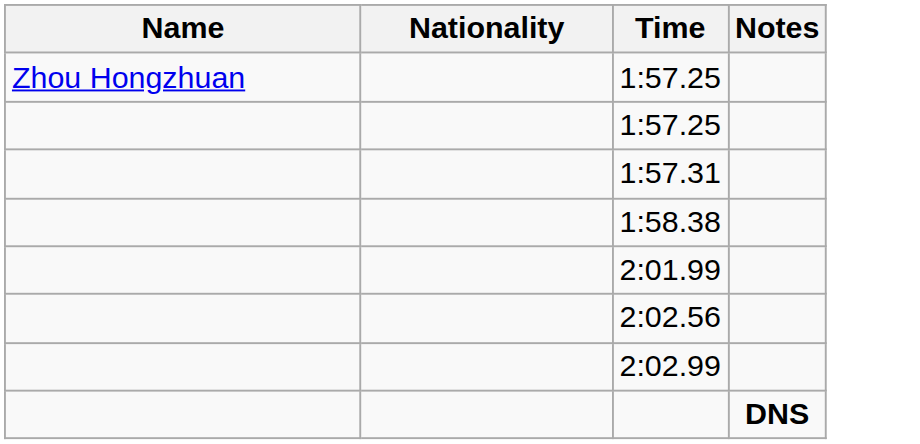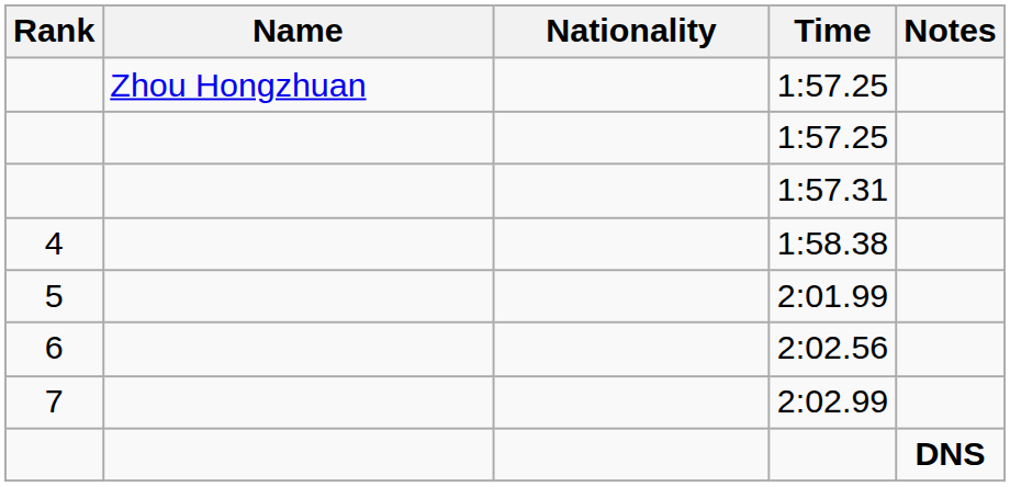 <table class="wikitable sortable" style="text-align:center">
 <tr>
+<th>Rank</th>
 <th style="width:180px">Name</th>
 <th style="width:125px">Nationality</th>
 <th>Time</th>
 <th>Notes</th>
 </tr>
 <tr>
+<td></td>
 <td style="text-align:left;"><a href='#'>Zhou Hongzhuan</a></td>
 <td style="text-align:left;"></td>
 <td>1:57.25</td>
 <td></td>
 </tr>
 <tr>
+<td></td>
 <td style="text-align:left;"></td>
 <td style="text-align:left;"></td>
 <td>1:57.25</td>
 <td></td>
 </tr>
 <tr>
+<td></td>
 <td style="text-align:left;"></td>
 <td style="text-align:left;"></td>
 <td>1:57.31</td>
 <td></td>
 </tr>
 <tr>
+<td>4</td>
 <td style="text-align:left;"></td>
 <td style="text-align:left;"></td>
 <td>1:58.38</td>
 <td></td>
 </tr>
 <tr>
+<td>5</td>
 <td style="text-align:left;"></td>
 <td style="text-align:left;"></td>
 <td>2:01.99</td>
 <td></td>
 </tr>
 <tr>
+<td>6</td>
 <td style="text-align:left;"></td>
 <td style="text-align:left;"></td>
 <td>2:02.56</td>
 <td></td>
 </tr>
 <tr>
+<td>7</td>
 <td style="text-align:left;"></td>
 <td style="text-align:left;"></td>
 <td>2:02.99</td>
 <td></td>
 </tr>
 <tr>
+<td></td>
 <td style="text-align:left;"></td>
 <td style="text-align:left;"></td>
 <td></td>
 <td><strong>DNS</strong></td>
 </tr>
 </table>
